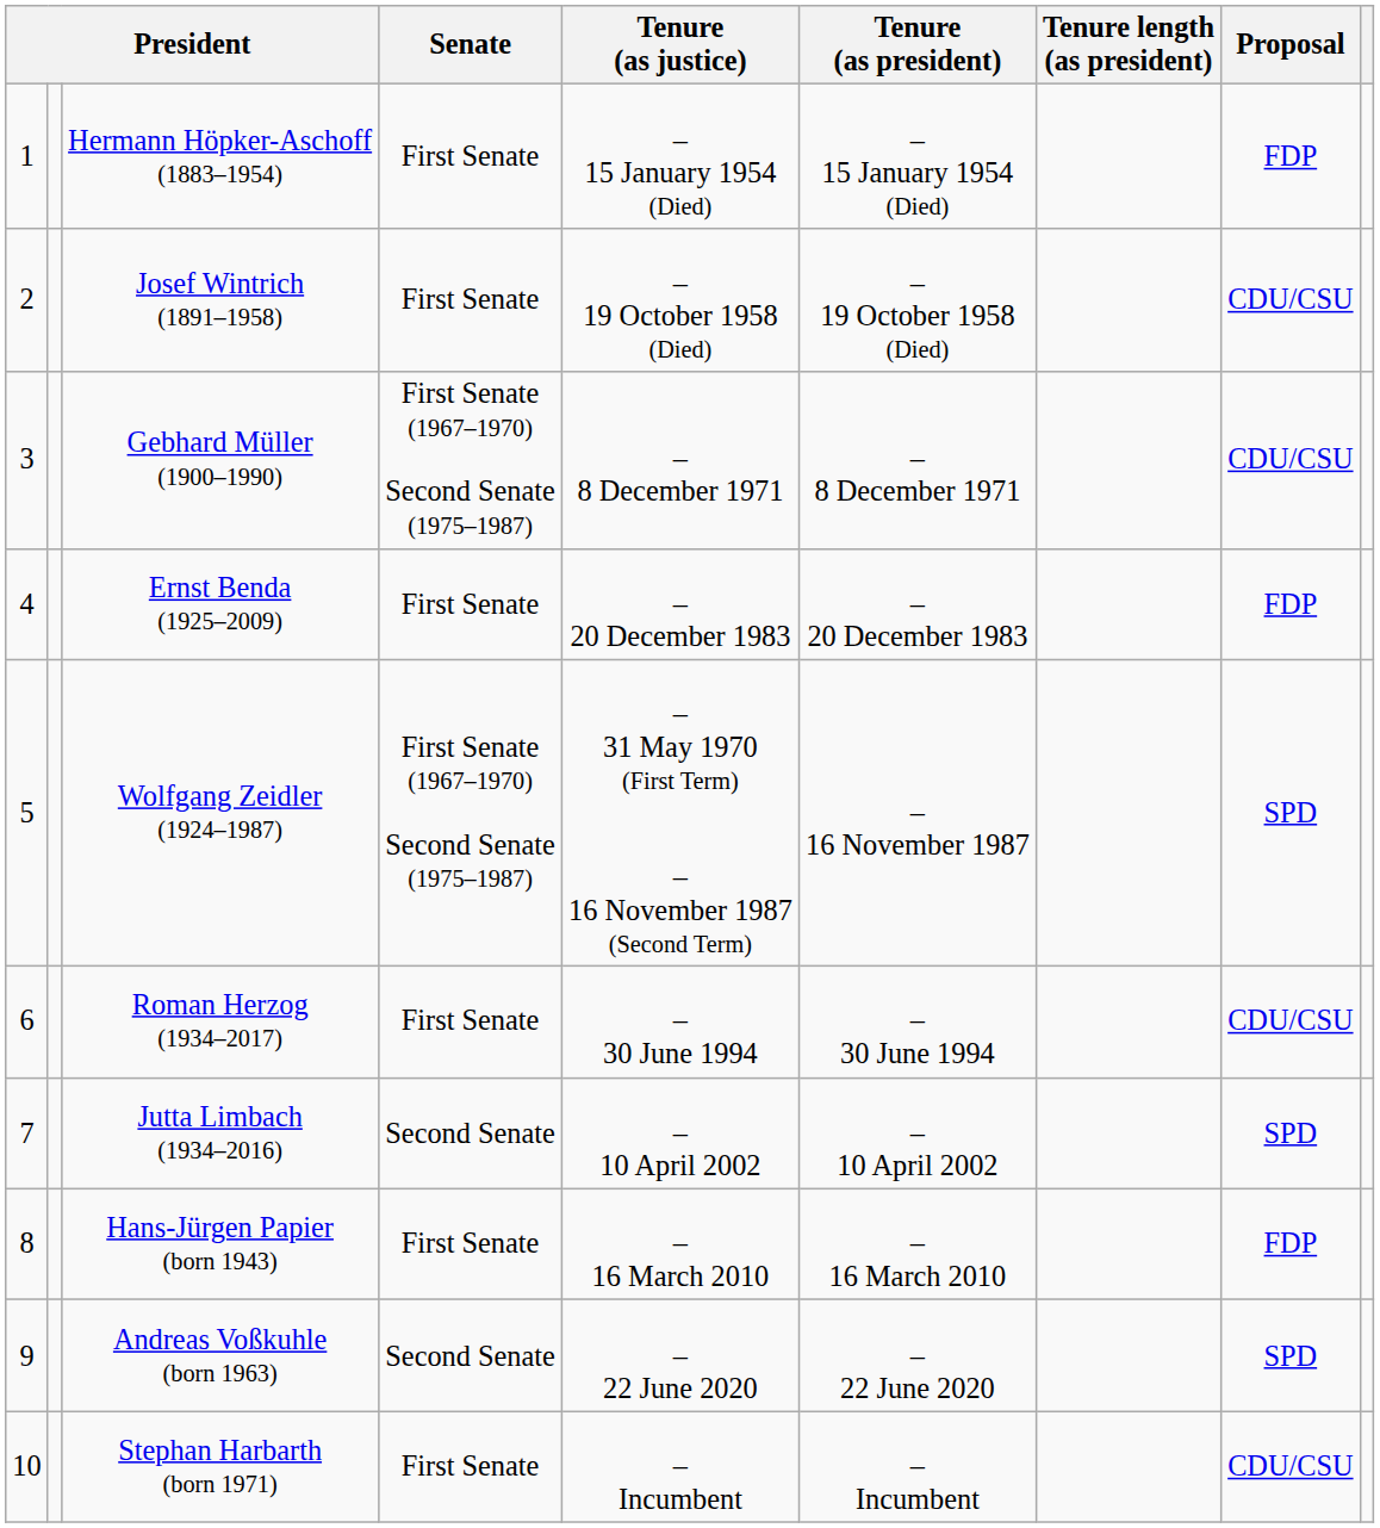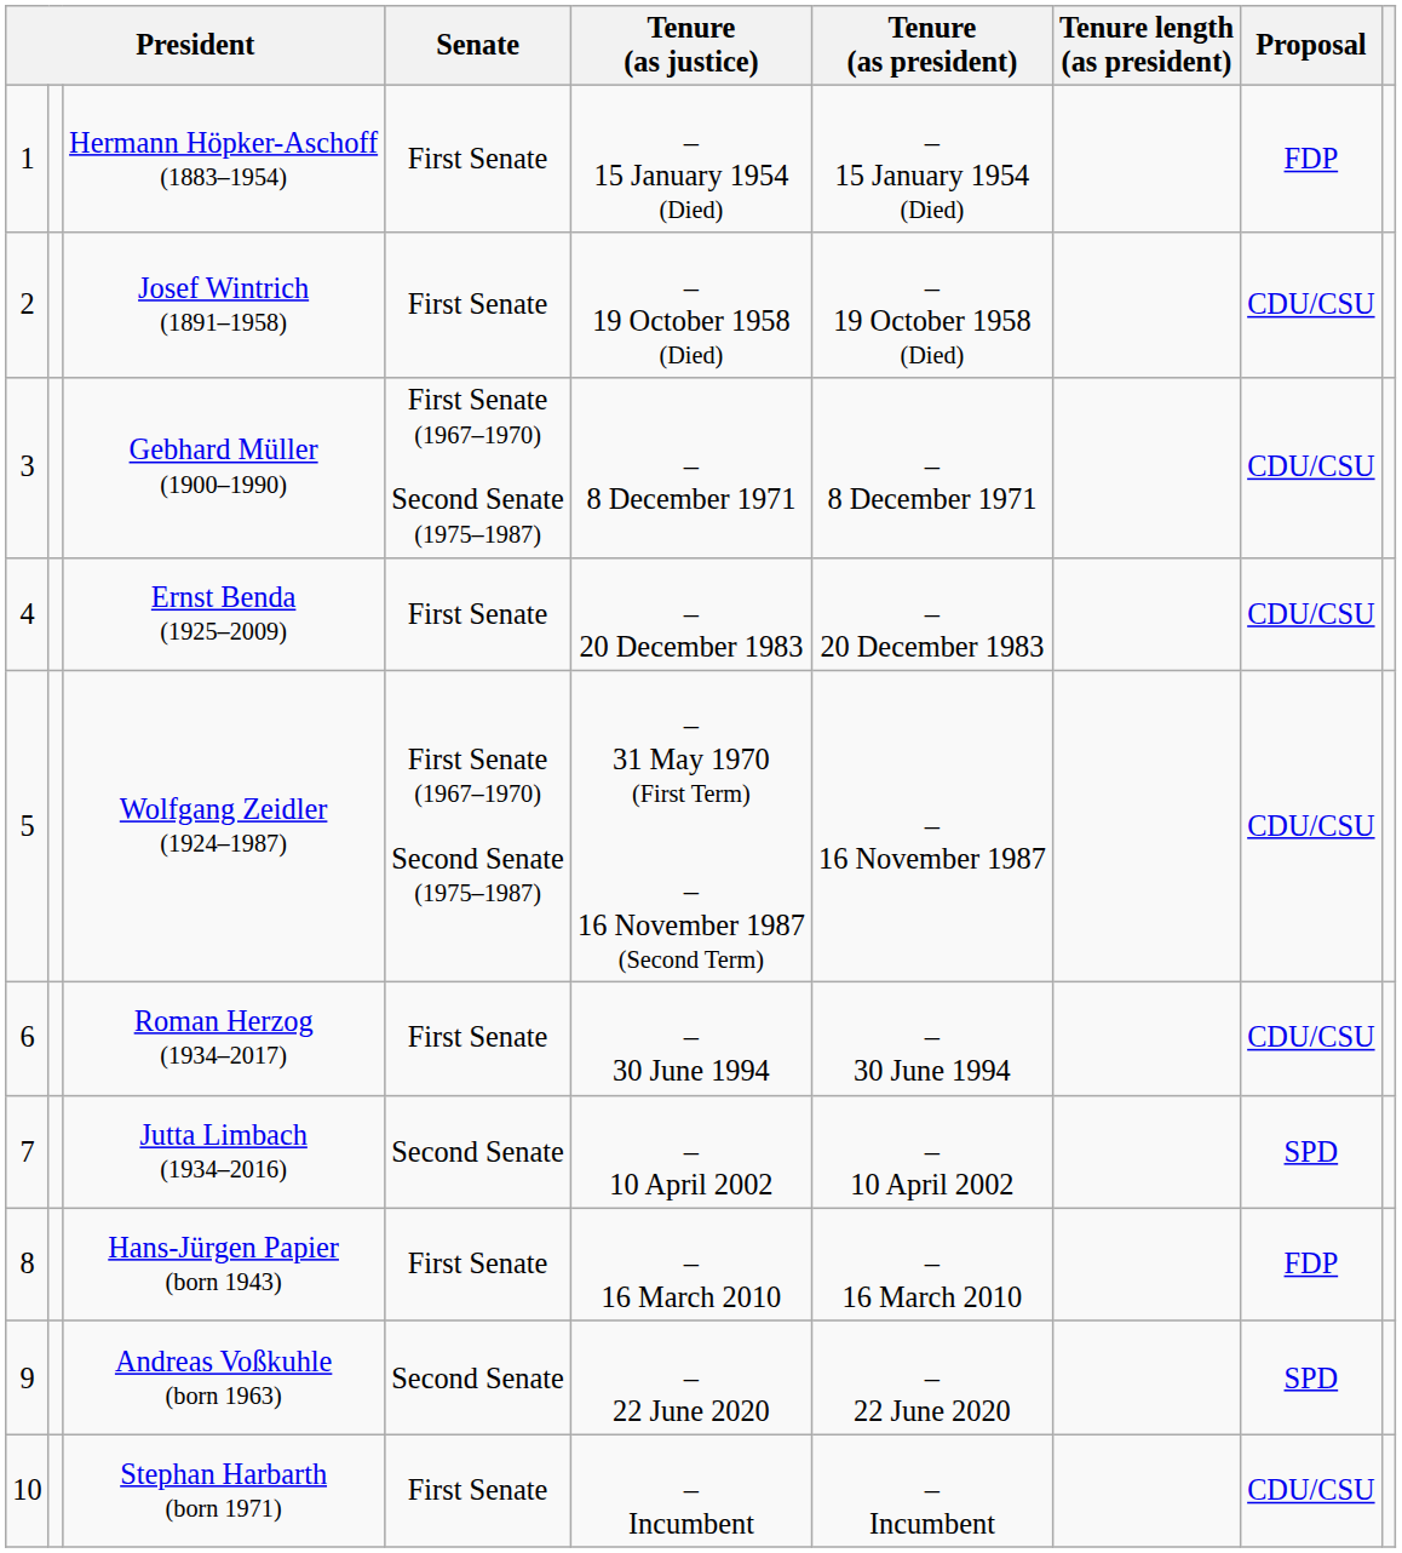 <table class="wikitable sortable" style="text-align: center;">
 <tr>
 <th colspan="3">President</th>
 <th>Senate</th>
 <th>Tenure<br>(as justice)</th>
 <th>Tenure<br>(as president)</th>
 <th>Tenure length<br>(as president)</th>
 <th>Proposal</th>
 <th><strong></strong></th>
 </tr>
 <tr>
 <td data-sort-value="Höpker-Aschoff, Hermann">1</td>
 <td></td>
 <td><a href='#'>Hermann Höpker-Aschoff</a><br><small>(1883–1954)</small></td>
 <td>First Senate</td>
 <td><br>–<br>15 January 1954<br><small>(Died)</small></td>
 <td><br>–<br>15 January 1954<br><small>(Died)</small></td>
 <td></td>
 <td data-sort-value="FDP"><a href='#'>FDP</a></td>
 <td></td>
 </tr>
 <tr>
 <td data-sort-value="Wintrich, Josef">2</td>
 <td></td>
 <td><a href='#'>Josef Wintrich</a><br><small>(1891–1958)</small></td>
 <td>First Senate</td>
 <td><br>–<br>19 October 1958<br><small>(Died)</small></td>
 <td><br>–<br>19 October 1958<br><small>(Died)</small></td>
 <td></td>
 <td><a href='#'>CDU/CSU</a></td>
 <td></td>
 </tr>
 <tr>
 <td data-sort-value="Müller, Gebhard">3</td>
 <td></td>
 <td><a href='#'>Gebhard Müller</a><br><small>(1900–1990)</small></td>
 <td>First Senate<br><small>(1967–1970)</small><br><br>Second Senate<br><small>(1975–1987)</small></td>
 <td><br>–<br>8 December 1971</td>
 <td><br>–<br>8 December 1971</td>
 <td></td>
 <td><a href='#'>CDU/CSU</a></td>
 <td></td>
 </tr>
 <tr>
 <td data-sort-value="Benda, Ernst">4</td>
 <td></td>
 <td><a href='#'>Ernst Benda</a><br><small>(1925–2009)</small></td>
 <td>First Senate</td>
 <td><br>–<br>20 December 1983</td>
 <td><br>–<br>20 December 1983</td>
 <td></td>
-<td data-sort-value="FDP"><a href='#'>FDP</a></td>
+<td><a href='#'>CDU/CSU</a></td>
 <td></td>
 </tr>
 <tr>
 <td data-sort-value="Zeidler, Wolfgang">5</td>
 <td></td>
 <td><a href='#'>Wolfgang Zeidler</a><br><small>(1924–1987)</small></td>
 <td>First Senate<br><small>(1967–1970)</small><br><br>Second Senate<br><small>(1975–1987)</small></td>
 <td><br>–<br>31 May 1970<br><small>(First Term)</small><br><br><br>–<br>16 November 1987<br><small>(Second Term)</small></td>
 <td><br>–<br>16 November 1987</td>
 <td></td>
-<td><a href='#'>SPD</a></td>
+<td><a href='#'>CDU/CSU</a></td>
 <td></td>
 </tr>
 <tr>
 <td data-sort-value="Herzog, Roman">6</td>
 <td></td>
 <td><a href='#'>Roman Herzog</a><br><small>(1934–2017)</small></td>
 <td>First Senate</td>
 <td><br>–<br>30 June 1994</td>
 <td><br>–<br>30 June 1994</td>
 <td></td>
 <td><a href='#'>CDU/CSU</a></td>
 <td></td>
 </tr>
 <tr>
 <td data-sort-value="Limbach, Jutta">7</td>
 <td></td>
 <td><a href='#'>Jutta Limbach</a><br><small>(1934–2016)</small></td>
 <td>Second Senate</td>
 <td><br>–<br>10 April 2002</td>
 <td><br>–<br>10 April 2002</td>
 <td></td>
 <td><a href='#'>SPD</a></td>
 <td></td>
 </tr>
 <tr>
 <td data-sort-value="Papier, Hans-Jürgen">8</td>
 <td></td>
 <td><a href='#'>Hans-Jürgen Papier</a><br><small>(born 1943)</small></td>
 <td>First Senate</td>
 <td><br>–<br>16 March 2010</td>
 <td><br>–<br>16 March 2010</td>
 <td></td>
 <td data-sort-value="FDP"><a href='#'>FDP</a></td>
 <td></td>
 </tr>
 <tr>
 <td data-sort-value="Voßkuhle, Andreas">9</td>
 <td></td>
 <td><a href='#'>Andreas Voßkuhle</a><br><small>(born 1963)</small></td>
 <td>Second Senate</td>
 <td><br>–<br>22 June 2020</td>
 <td><br>–<br>22 June 2020</td>
 <td></td>
 <td><a href='#'>SPD</a></td>
 <td></td>
 </tr>
 <tr>
 <td data-sort-value="Harbarth, Stephan">10</td>
 <td></td>
 <td><a href='#'>Stephan Harbarth</a><br><small>(born 1971)</small></td>
 <td>First Senate</td>
 <td><br>–<br>Incumbent</td>
 <td><br>–<br>Incumbent</td>
 <td><em></em></td>
 <td><a href='#'>CDU/CSU</a></td>
 <td></td>
 </tr>
 </table>
